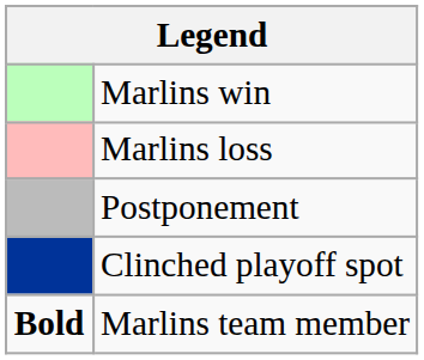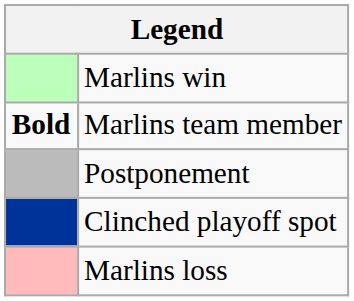 <table class="wikitable" style="font-size:90%">
 <tr>
 <th colspan="2">Legend</th>
 </tr>
 <tr>
 <td style="background:#bfb;"> </td>
 <td>Marlins win</td>
 </tr>
 <tr>
-<td style="background:#fbb;"> </td>
-<td>Marlins loss</td>
+<td><strong>Bold</strong></td>
+<td>Marlins team member</td>
 </tr>
 <tr>
 <td style="background:#bbb;"> </td>
 <td>Postponement</td>
 </tr>
 <tr>
 <td style="background:#039;"> </td>
 <td>Clinched playoff spot</td>
 </tr>
 <tr>
-<td><strong>Bold</strong></td>
-<td>Marlins team member</td>
+<td style="background:#fbb;"> </td>
+<td>Marlins loss</td>
 </tr>
 </table>
